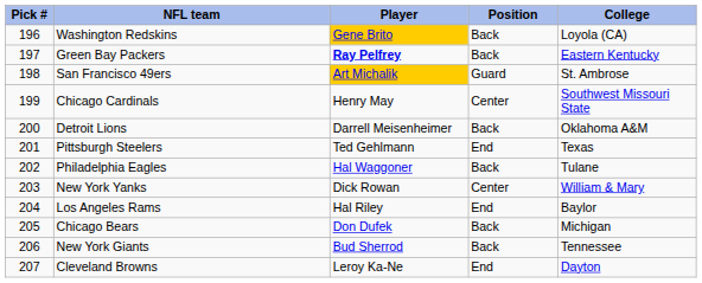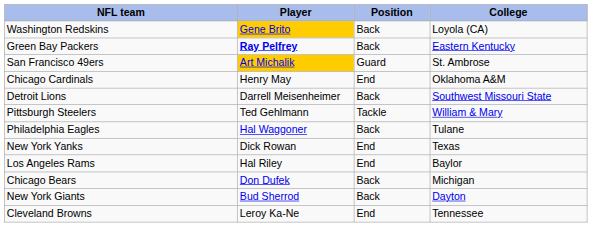 <table class="wikitable sortable sortable" style="width: 100%">
 <tr>
-<th style="background:#A8BDEC;" width=7%>Pick #</th>
 <th width=40% style="background:#A8BDEC;">NFL team</th>
 <th width=20% style="background:#A8BDEC;">Player</th>
 <th width=13% style="background:#A8BDEC;">Position</th>
 <th style="background:#A8BDEC;">College</th>
 </tr>
 <tr>
-<td align=center>196</td>
 <td>Washington Redskins</td>
 <td bgcolor="#FFCC00"><a href='#'>Gene Brito</a></td>
 <td>Back</td>
 <td>Loyola (CA)</td>
 </tr>
 <tr>
-<td align=center>197</td>
 <td>Green Bay Packers</td>
 <td><strong><a href='#'>Ray Pelfrey</a></strong></td>
 <td>Back</td>
 <td><a href='#'>Eastern Kentucky</a></td>
 </tr>
 <tr>
-<td align=center>198</td>
 <td>San Francisco 49ers</td>
 <td bgcolor="#FFCC00"><a href='#'>Art Michalik</a></td>
 <td>Guard</td>
 <td>St. Ambrose</td>
 </tr>
 <tr>
-<td align=center>199</td>
 <td>Chicago Cardinals</td>
 <td>Henry May</td>
-<td>Center</td>
+<td>End</td>
+<td>Oklahoma A&M</td>
+</tr>
+<tr>
+<td>Detroit Lions</td>
+<td>Darrell Meisenheimer</td>
+<td>Back</td>
 <td><a href='#'>Southwest Missouri State</a></td>
 </tr>
 <tr>
-<td align=center>200</td>
-<td>Detroit Lions</td>
-<td>Darrell Meisenheimer</td>
-<td>Back</td>
-<td>Oklahoma A&M</td>
+<td>Pittsburgh Steelers</td>
+<td>Ted Gehlmann</td>
+<td>Tackle</td>
+<td><a href='#'>William & Mary</a></td>
 </tr>
 <tr>
-<td align=center>201</td>
-<td>Pittsburgh Steelers</td>
-<td>Ted Gehlmann</td>
-<td>End</td>
-<td>Texas</td>
-</tr>
-<tr>
-<td align=center>202</td>
 <td>Philadelphia Eagles</td>
 <td><a href='#'>Hal Waggoner</a></td>
 <td>Back</td>
 <td>Tulane</td>
 </tr>
 <tr>
-<td align=center>203</td>
 <td>New York Yanks</td>
 <td>Dick Rowan</td>
-<td>Center</td>
-<td><a href='#'>William & Mary</a></td>
+<td>End</td>
+<td>Texas</td>
 </tr>
 <tr>
-<td align=center>204</td>
 <td>Los Angeles Rams</td>
 <td>Hal Riley</td>
 <td>End</td>
 <td>Baylor</td>
 </tr>
 <tr>
-<td align=center>205</td>
 <td>Chicago Bears</td>
 <td><a href='#'>Don Dufek</a></td>
 <td>Back</td>
 <td>Michigan</td>
 </tr>
 <tr>
-<td align=center>206</td>
 <td>New York Giants</td>
 <td><a href='#'>Bud Sherrod</a></td>
 <td>Back</td>
-<td>Tennessee</td>
+<td><a href='#'>Dayton</a></td>
 </tr>
 <tr>
-<td align=center>207</td>
 <td>Cleveland Browns</td>
 <td>Leroy Ka-Ne</td>
 <td>End</td>
-<td><a href='#'>Dayton</a></td>
+<td>Tennessee</td>
 </tr>
 </table>
